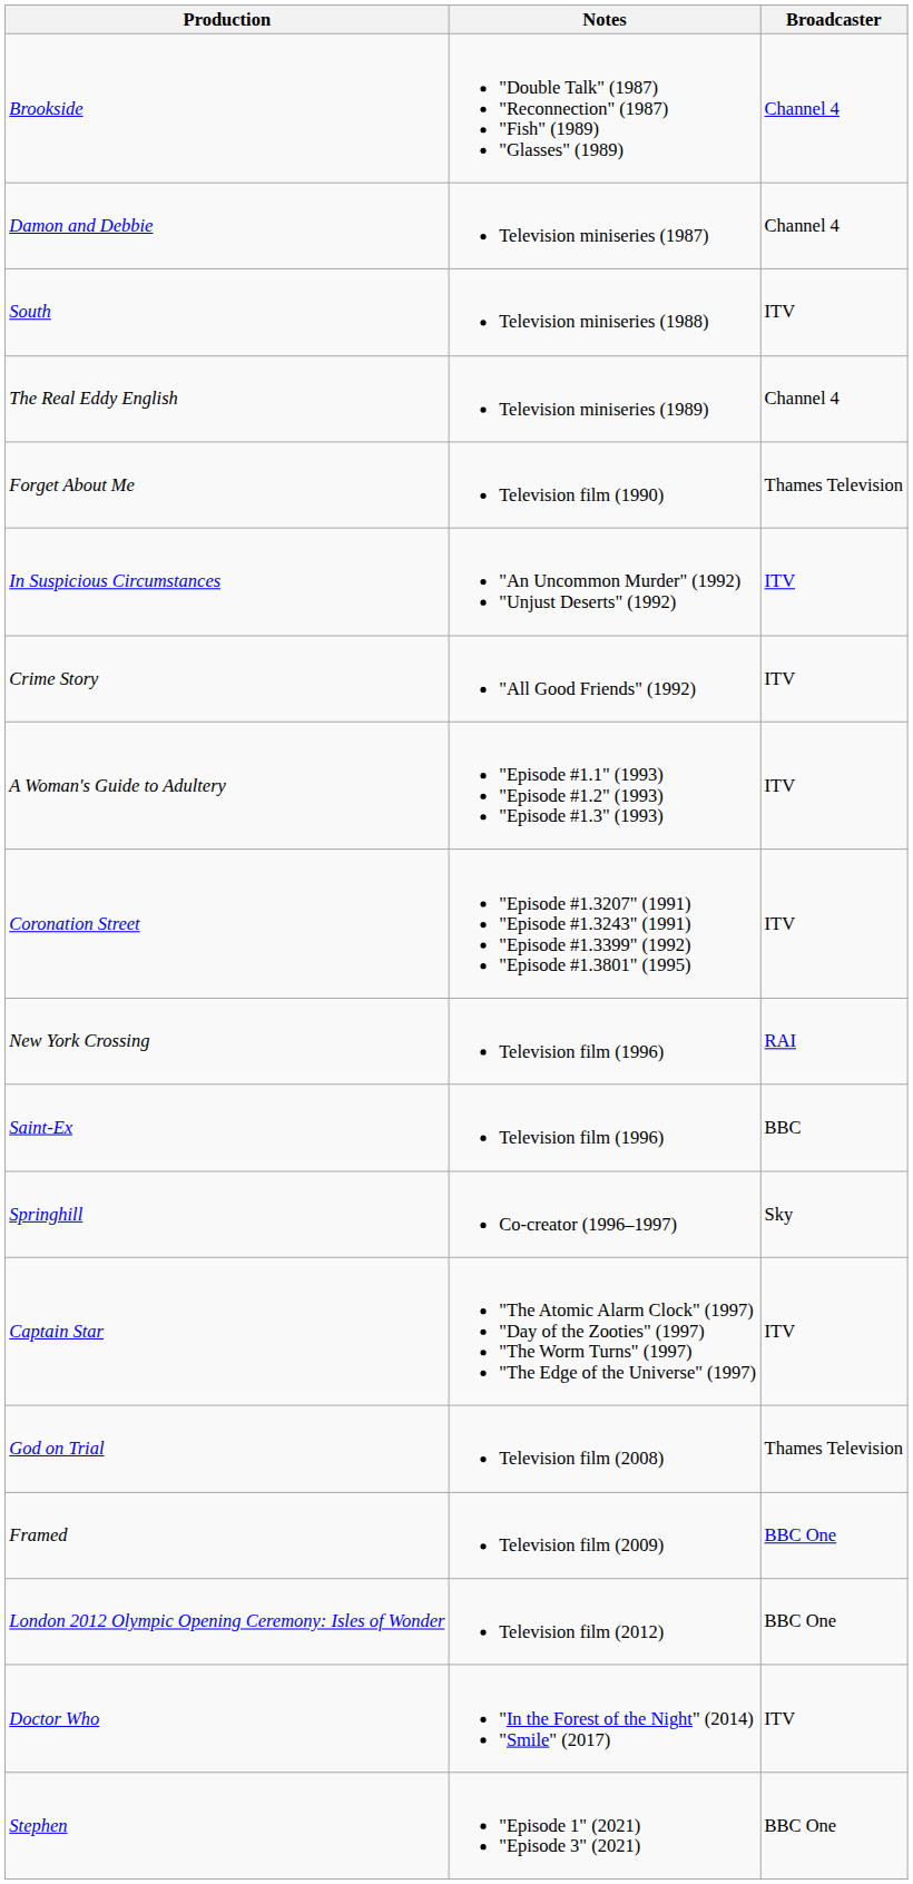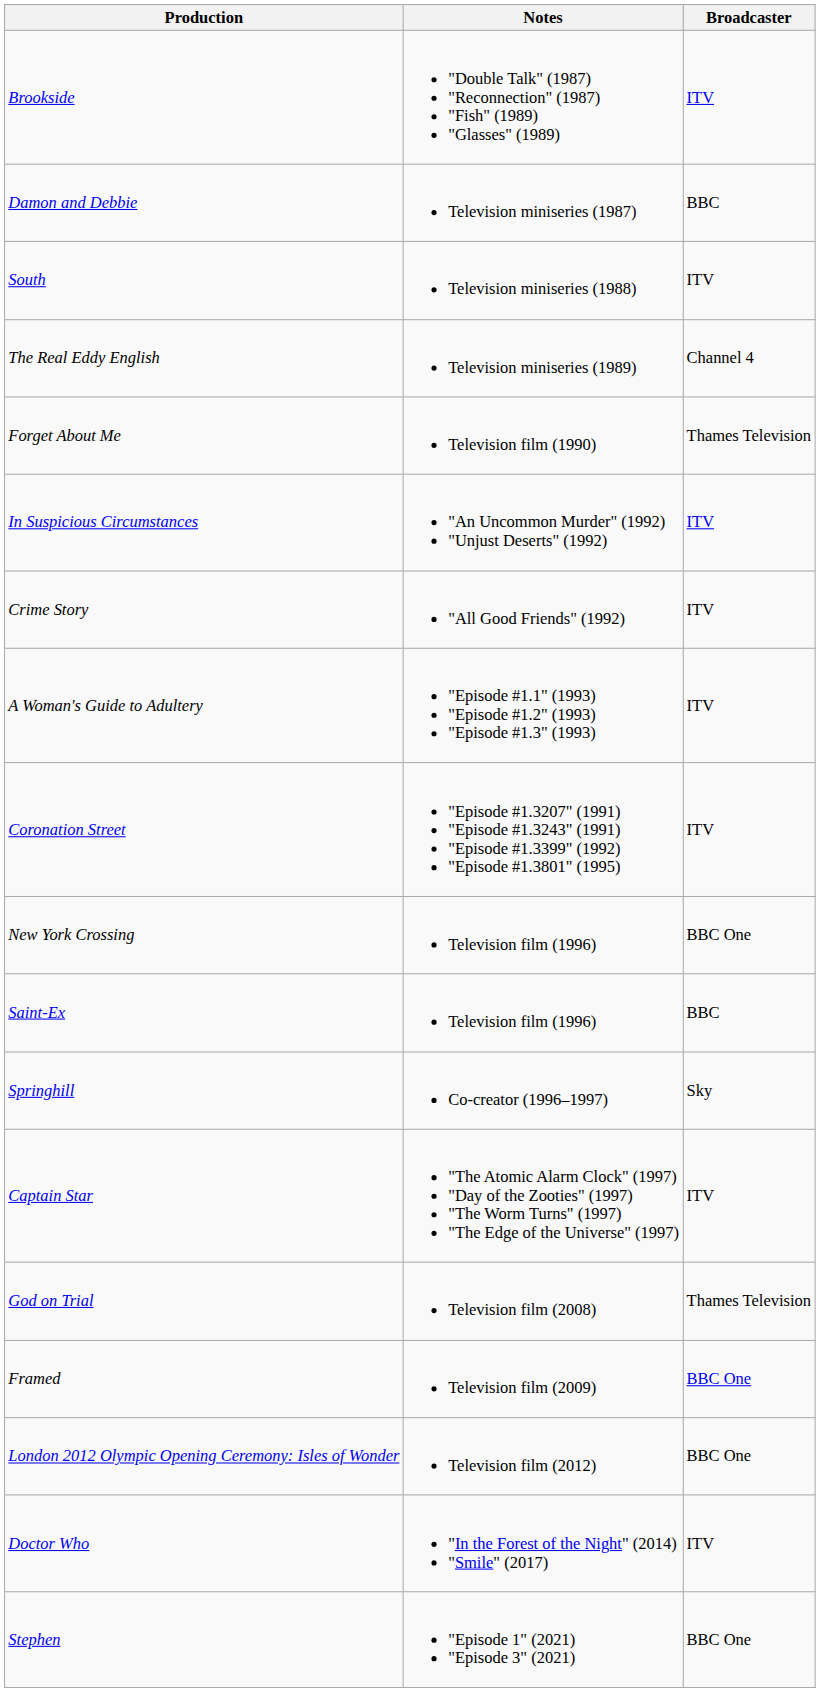 <table class="wikitable">
 <tr style="background:#ccc; text-align:center;">
 <th>Production</th>
 <th>Notes</th>
 <th>Broadcaster</th>
 </tr>
 <tr>
 <td><em><a href='#'>Brookside</a></em></td>
 <td><br><ul><li>"Double Talk" (1987)</li><li>"Reconnection" (1987)</li><li>"Fish" (1989)</li><li>"Glasses" (1989)</li></ul></td>
-<td><a href='#'>Channel 4</a></td>
+<td><a href='#'>ITV</a></td>
 </tr>
 <tr>
 <td><em><a href='#'>Damon and Debbie</a></em></td>
 <td><br><ul><li>Television miniseries (1987)</li></ul></td>
-<td>Channel 4</td>
+<td>BBC</td>
 </tr>
 <tr>
 <td><em><a href='#'>South</a></em></td>
 <td><br><ul><li>Television miniseries (1988)</li></ul></td>
 <td>ITV</td>
 </tr>
 <tr>
 <td><em>The Real Eddy English</em></td>
 <td><br><ul><li>Television miniseries (1989)</li></ul></td>
 <td>Channel 4</td>
 </tr>
 <tr>
 <td><em>Forget About Me</em></td>
 <td><br><ul><li>Television film (1990)</li></ul></td>
 <td>Thames Television</td>
 </tr>
 <tr>
 <td><em><a href='#'>In Suspicious Circumstances</a></em></td>
 <td><br><ul><li>"An Uncommon Murder" (1992)</li><li>"Unjust Deserts" (1992)</li></ul></td>
 <td><a href='#'>ITV</a></td>
 </tr>
 <tr>
 <td><em>Crime Story</em></td>
 <td><br><ul><li>"All Good Friends" (1992)</li></ul></td>
 <td>ITV</td>
 </tr>
 <tr>
 <td><em>A Woman's Guide to Adultery</em></td>
 <td><br><ul><li>"Episode #1.1" (1993)</li><li>"Episode #1.2" (1993)</li><li>"Episode #1.3" (1993)</li></ul></td>
 <td>ITV</td>
 </tr>
 <tr>
 <td><em><a href='#'>Coronation Street</a></em></td>
 <td><br><ul><li>"Episode #1.3207" (1991)</li><li>"Episode #1.3243" (1991)</li><li>"Episode #1.3399" (1992)</li><li>"Episode #1.3801" (1995)</li></ul></td>
 <td>ITV</td>
 </tr>
 <tr>
 <td><em>New York Crossing</em></td>
 <td><br><ul><li>Television film (1996)</li></ul></td>
-<td><a href='#'>RAI</a></td>
+<td>BBC One</td>
 </tr>
 <tr>
 <td><em><a href='#'>Saint-Ex</a></em></td>
 <td><br><ul><li>Television film (1996)</li></ul></td>
 <td>BBC</td>
 </tr>
 <tr>
 <td><em><a href='#'>Springhill</a></em></td>
 <td><br><ul><li>Co-creator (1996–1997)</li></ul></td>
 <td>Sky</td>
 </tr>
 <tr>
 <td><em><a href='#'>Captain Star</a></em></td>
 <td><br><ul><li>"The Atomic Alarm Clock" (1997)</li><li>"Day of the Zooties" (1997)</li><li>"The Worm Turns" (1997)</li><li>"The Edge of the Universe" (1997)</li></ul></td>
 <td>ITV</td>
 </tr>
 <tr>
 <td><em><a href='#'>God on Trial</a></em></td>
 <td><br><ul><li>Television film (2008)</li></ul></td>
 <td>Thames Television</td>
 </tr>
 <tr>
 <td><em>Framed</em></td>
 <td><br><ul><li>Television film (2009)</li></ul></td>
 <td><a href='#'>BBC One</a></td>
 </tr>
 <tr>
 <td><em><a href='#'>London 2012 Olympic Opening Ceremony: Isles of Wonder</a></em></td>
 <td><br><ul><li>Television film (2012)</li></ul></td>
 <td>BBC One</td>
 </tr>
 <tr>
 <td><em><a href='#'>Doctor Who</a></em></td>
 <td><br><ul><li>"<a href='#'>In the Forest of the Night</a>" (2014)</li><li>"<a href='#'>Smile</a>" (2017)</li></ul></td>
 <td>ITV</td>
 </tr>
 <tr>
 <td><em><a href='#'>Stephen</a></em></td>
 <td><br><ul><li>"Episode 1" (2021)</li><li>"Episode 3" (2021)</li></ul></td>
 <td>BBC One</td>
 </tr>
 <tr>
 </tr>
 </table>
